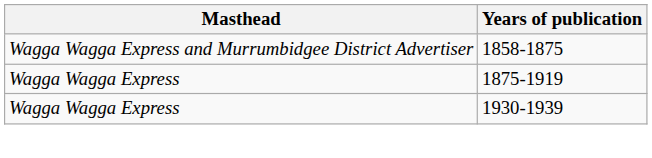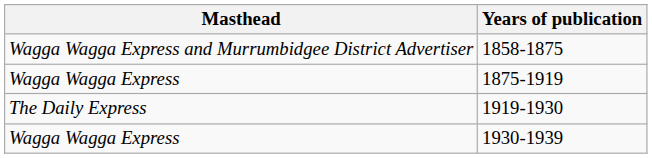 <table class="wikitable sortable">
 <tr>
 <th>Masthead</th>
 <th>Years of publication</th>
 </tr>
 <tr>
 <td><em>Wagga Wagga Express and Murrumbidgee District Advertiser</em></td>
 <td>1858-1875</td>
 </tr>
 <tr>
 <td><em>Wagga Wagga Express</em></td>
 <td>1875-1919</td>
 </tr>
 <tr>
+<td><em>The Daily Express</em></td>
+<td>1919-1930</td>
+</tr>
+<tr>
 <td><em>Wagga Wagga Express</em></td>
 <td>1930-1939</td>
 </tr>
 </table>
